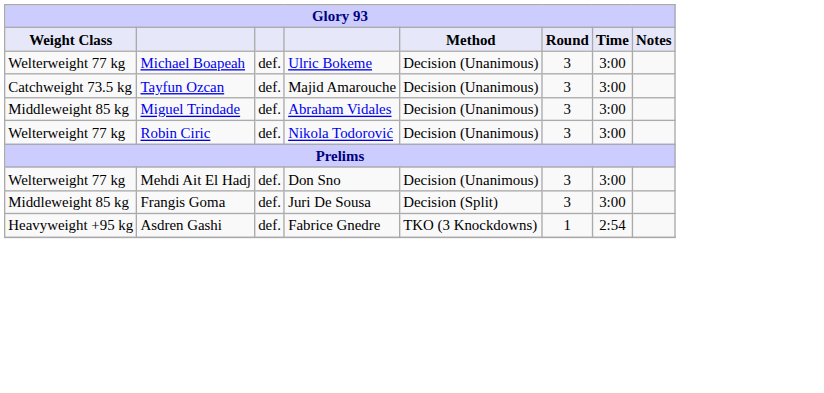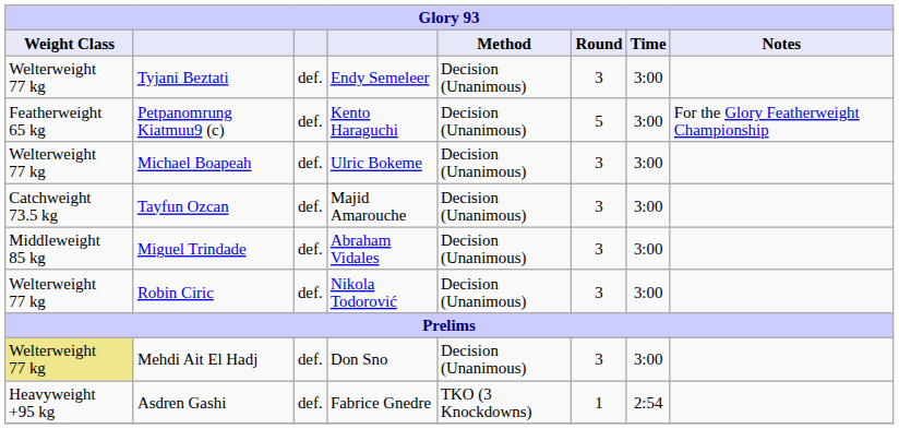 <table class="wikitable" style="font-size: 70%;">
 <tr>
 <th colspan="8" style="background-color: #ccf; color: #000080; text-align: center;"><strong>Glory 93</strong></th>
 </tr>
 <tr>
 <th colspan="1" style="background-color: #E6E8FA; color: #000000; text-align: center;">Weight Class</th>
 <th colspan="1" style="background-color: #E6E8FA; color: #000000; text-align: center;"></th>
 <th colspan="1" style="background-color: #E6E8FA; color: #000000; text-align: center;"></th>
 <th colspan="1" style="background-color: #E6E8FA; color: #000000; text-align: center;"></th>
 <th colspan="1" style="background-color: #E6E8FA; color: #000000; text-align: center;">Method</th>
 <th colspan="1" style="background-color: #E6E8FA; color: #000000; text-align: center;">Round</th>
 <th colspan="1" style="background-color: #E6E8FA; color: #000000; text-align: center;">Time</th>
 <th colspan="1" style="background-color: #E6E8FA; color: #000000; text-align: center;">Notes</th>
+</tr>
+<tr>
+<td>Welterweight 77 kg</td>
+<td> <a href='#'>Tyjani Beztati</a></td>
+<td align=center>def.</td>
+<td> <a href='#'>Endy Semeleer</a></td>
+<td>Decision (Unanimous)</td>
+<td align=center>3</td>
+<td align=center>3:00</td>
+<td></td>
+</tr>
+<tr>
+<td>Featherweight 65 kg</td>
+<td> <a href='#'>Petpanomrung Kiatmuu9</a> (c)</td>
+<td align=center>def.</td>
+<td> <a href='#'>Kento Haraguchi</a></td>
+<td>Decision (Unanimous)</td>
+<td align=center>5</td>
+<td align=center>3:00</td>
+<td>For the <a href='#'>Glory Featherweight Championship</a></td>
 </tr>
 <tr>
 <td>Welterweight 77 kg</td>
 <td> <a href='#'>Michael Boapeah</a></td>
 <td align=center>def.</td>
 <td> <a href='#'>Ulric Bokeme</a></td>
 <td>Decision (Unanimous)</td>
 <td align=center>3</td>
 <td align=center>3:00</td>
 <td></td>
 </tr>
 <tr>
 <td>Catchweight 73.5 kg</td>
 <td> <a href='#'>Tayfun Ozcan</a></td>
 <td align=center>def.</td>
 <td> Majid Amarouche</td>
 <td>Decision (Unanimous)</td>
 <td align=center>3</td>
 <td align=center>3:00</td>
 <td></td>
 </tr>
 <tr>
 <td>Middleweight 85 kg</td>
 <td> <a href='#'>Miguel Trindade</a></td>
 <td align=center>def.</td>
 <td> <a href='#'>Abraham Vidales</a></td>
 <td>Decision (Unanimous)</td>
 <td align=center>3</td>
 <td align=center>3:00</td>
 <td></td>
 </tr>
 <tr>
 <td>Welterweight 77 kg</td>
 <td> <a href='#'>Robin Ciric</a></td>
 <td align=center>def.</td>
 <td> <a href='#'>Nikola Todorović</a></td>
 <td>Decision (Unanimous)</td>
 <td align=center>3</td>
 <td align=center>3:00</td>
 <td></td>
 </tr>
 <tr>
 <th colspan="8" style="background-color: #ccf; color: #000080; text-align: center;"><strong>Prelims</strong></th>
 </tr>
 <tr>
-<td>Welterweight 77 kg</td>
+<td style="background: khaki;">Welterweight 77 kg</td>
 <td> Mehdi Ait El Hadj</td>
 <td align=center>def.</td>
 <td> Don Sno</td>
 <td>Decision (Unanimous)</td>
-<td align=center>3</td>
-<td align=center>3:00</td>
-<td></td>
-</tr>
-<tr>
-<td>Middleweight 85 kg</td>
-<td> Frangis Goma</td>
-<td align=center>def.</td>
-<td> Juri De Sousa</td>
-<td>Decision (Split)</td>
 <td align=center>3</td>
 <td align=center>3:00</td>
 <td></td>
 </tr>
 <tr>
 <td>Heavyweight +95 kg</td>
 <td> Asdren Gashi</td>
 <td align=center>def.</td>
 <td> Fabrice Gnedre</td>
 <td>TKO (3 Knockdowns)</td>
 <td align=center>1</td>
 <td align=center>2:54</td>
 <td></td>
 </tr>
 <tr>
 </tr>
 </table>
